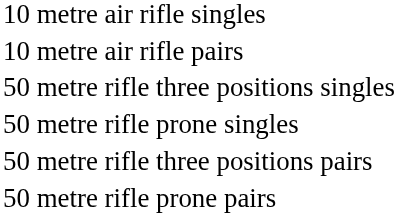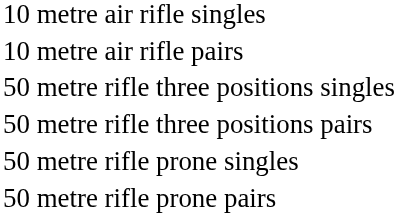 <table>
 <tr>
 <td>10 metre air rifle singles<br></td>
 <td></td>
 <td></td>
 <td></td>
 </tr>
 <tr>
 <td>10 metre air rifle pairs <br></td>
 <td></td>
 <td></td>
 <td></td>
 </tr>
 <tr>
 <td>50 metre rifle three positions singles<br></td>
 <td></td>
 <td></td>
 <td></td>
 </tr>
 <tr>
-<td>50 metre rifle prone singles<br></td>
+<td>50 metre rifle three positions pairs<br></td>
 <td></td>
 <td></td>
 <td></td>
 </tr>
 <tr>
-<td>50 metre rifle three positions pairs<br></td>
+<td>50 metre rifle prone singles<br></td>
 <td></td>
 <td></td>
 <td></td>
 </tr>
 <tr>
 <td>50 metre rifle prone pairs<br></td>
 <td></td>
 <td></td>
 <td></td>
 </tr>
 </table>
